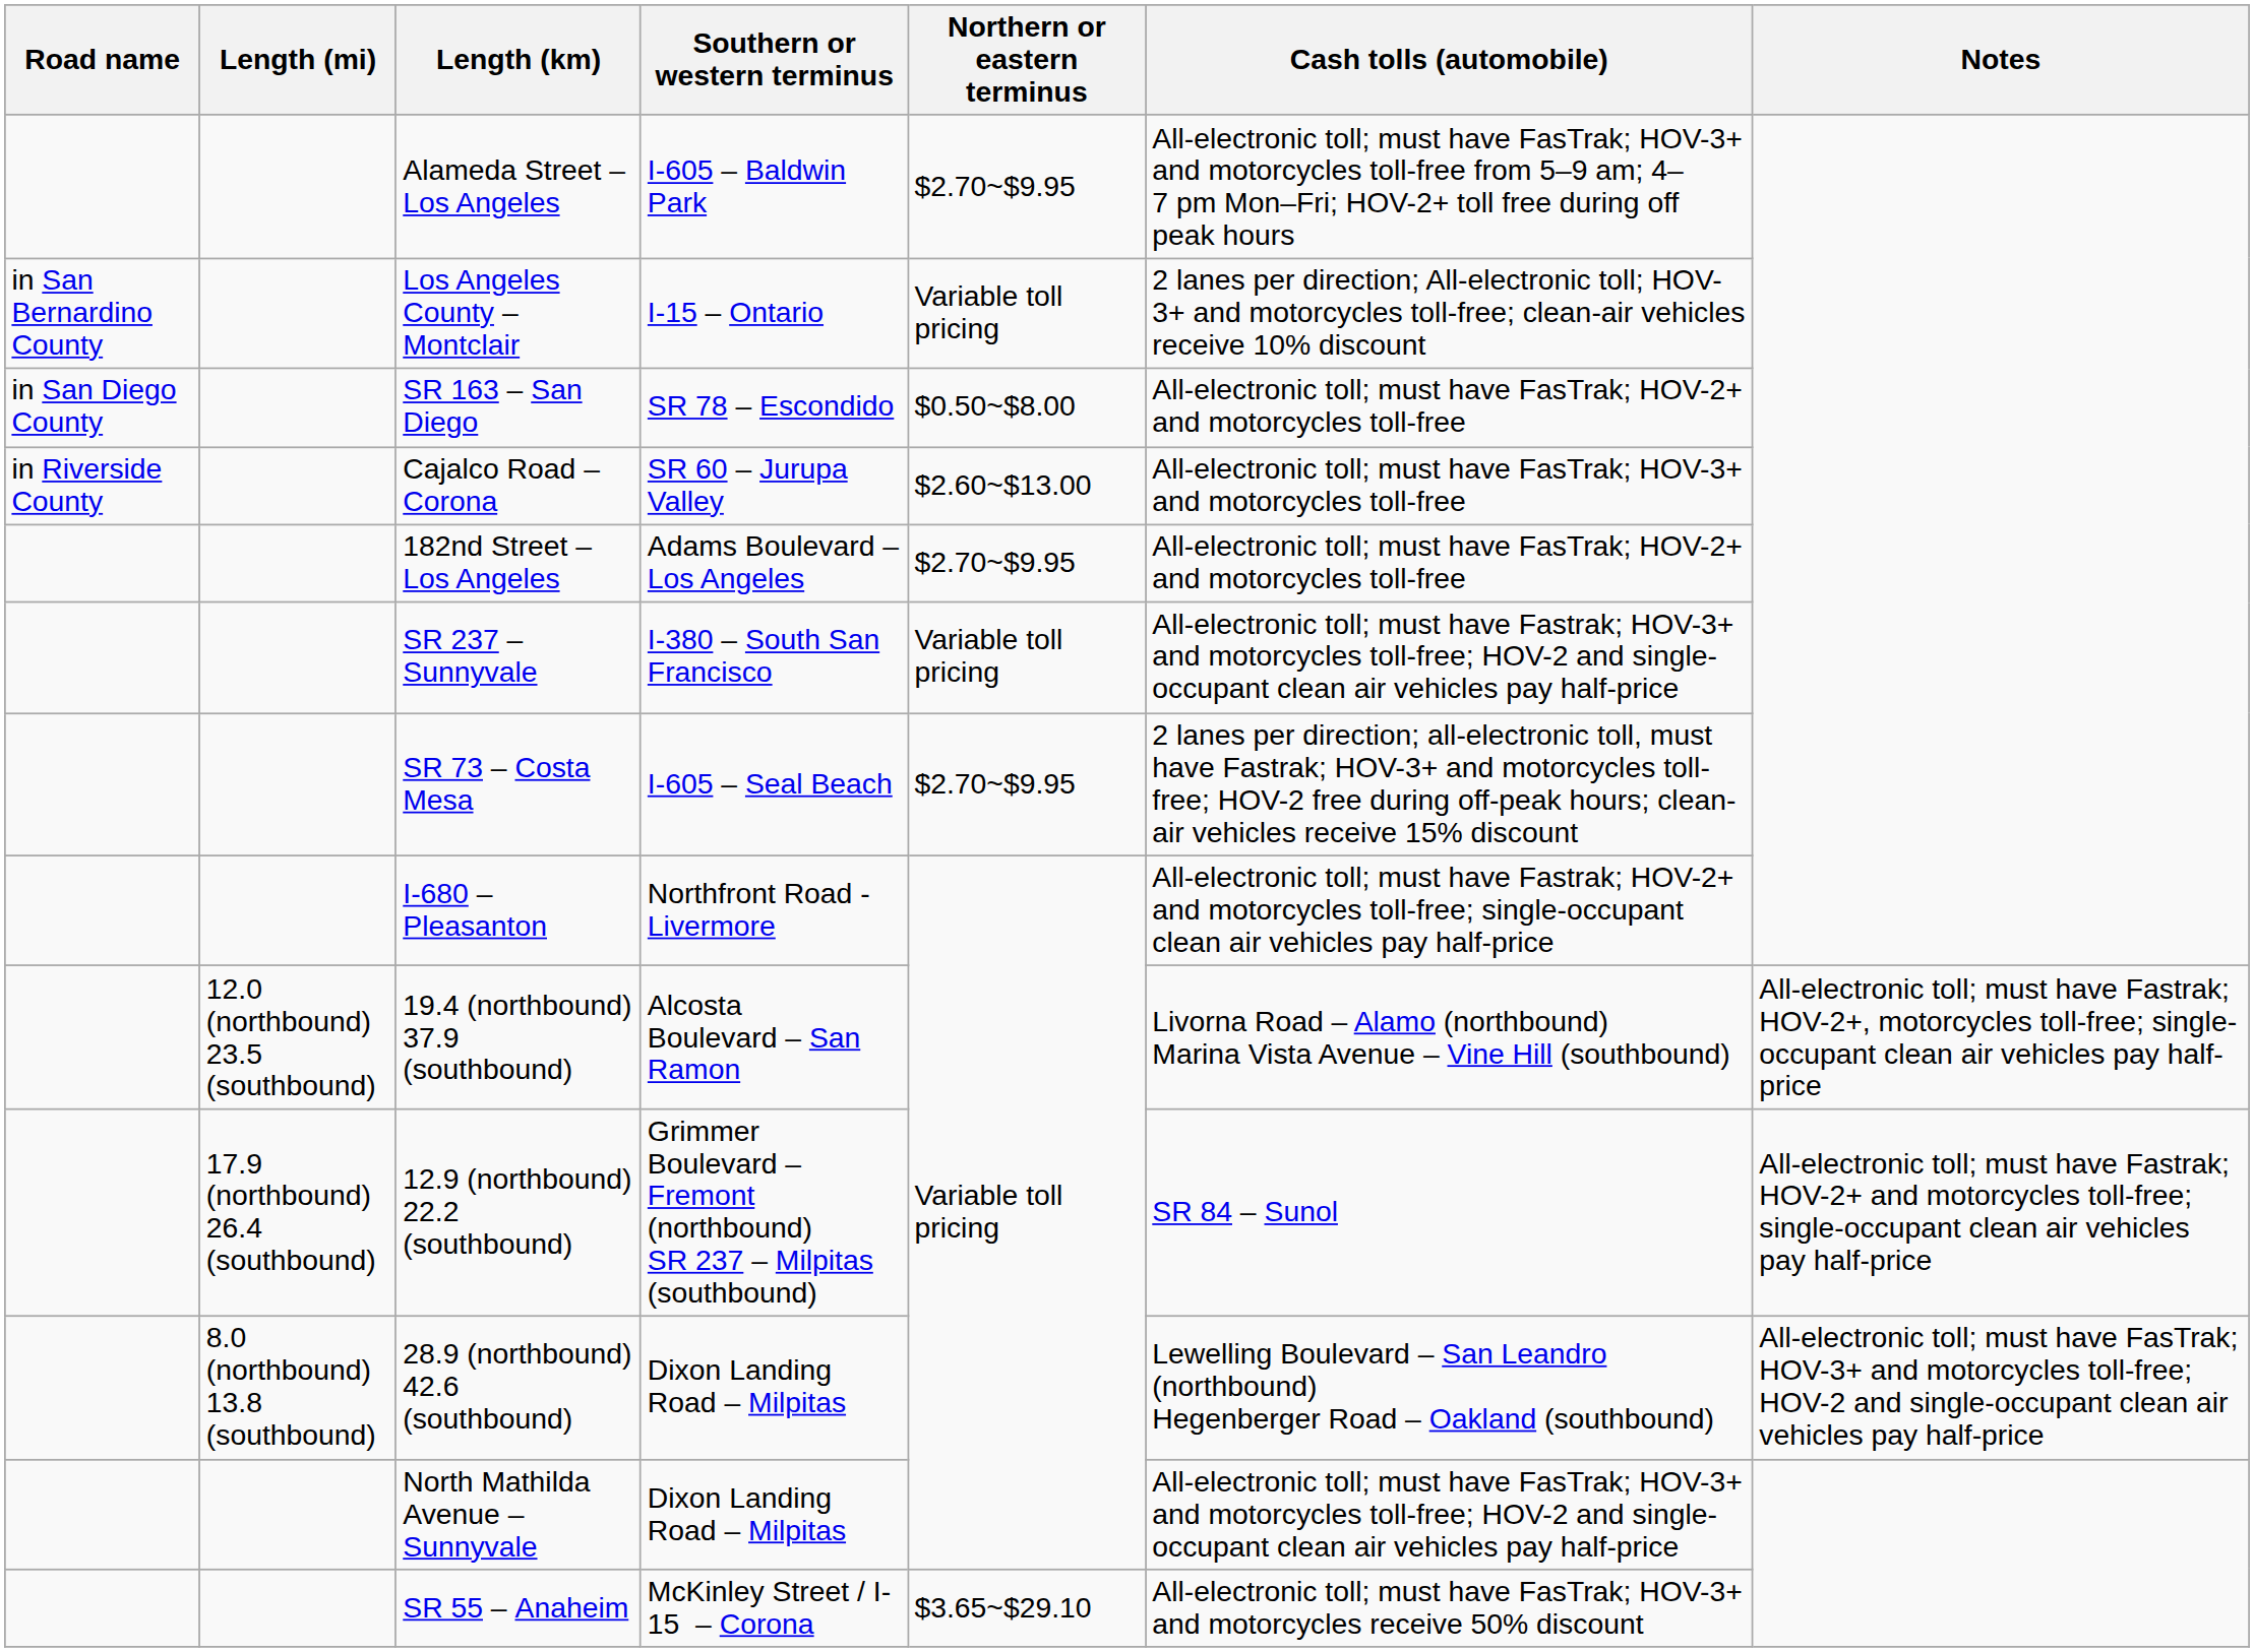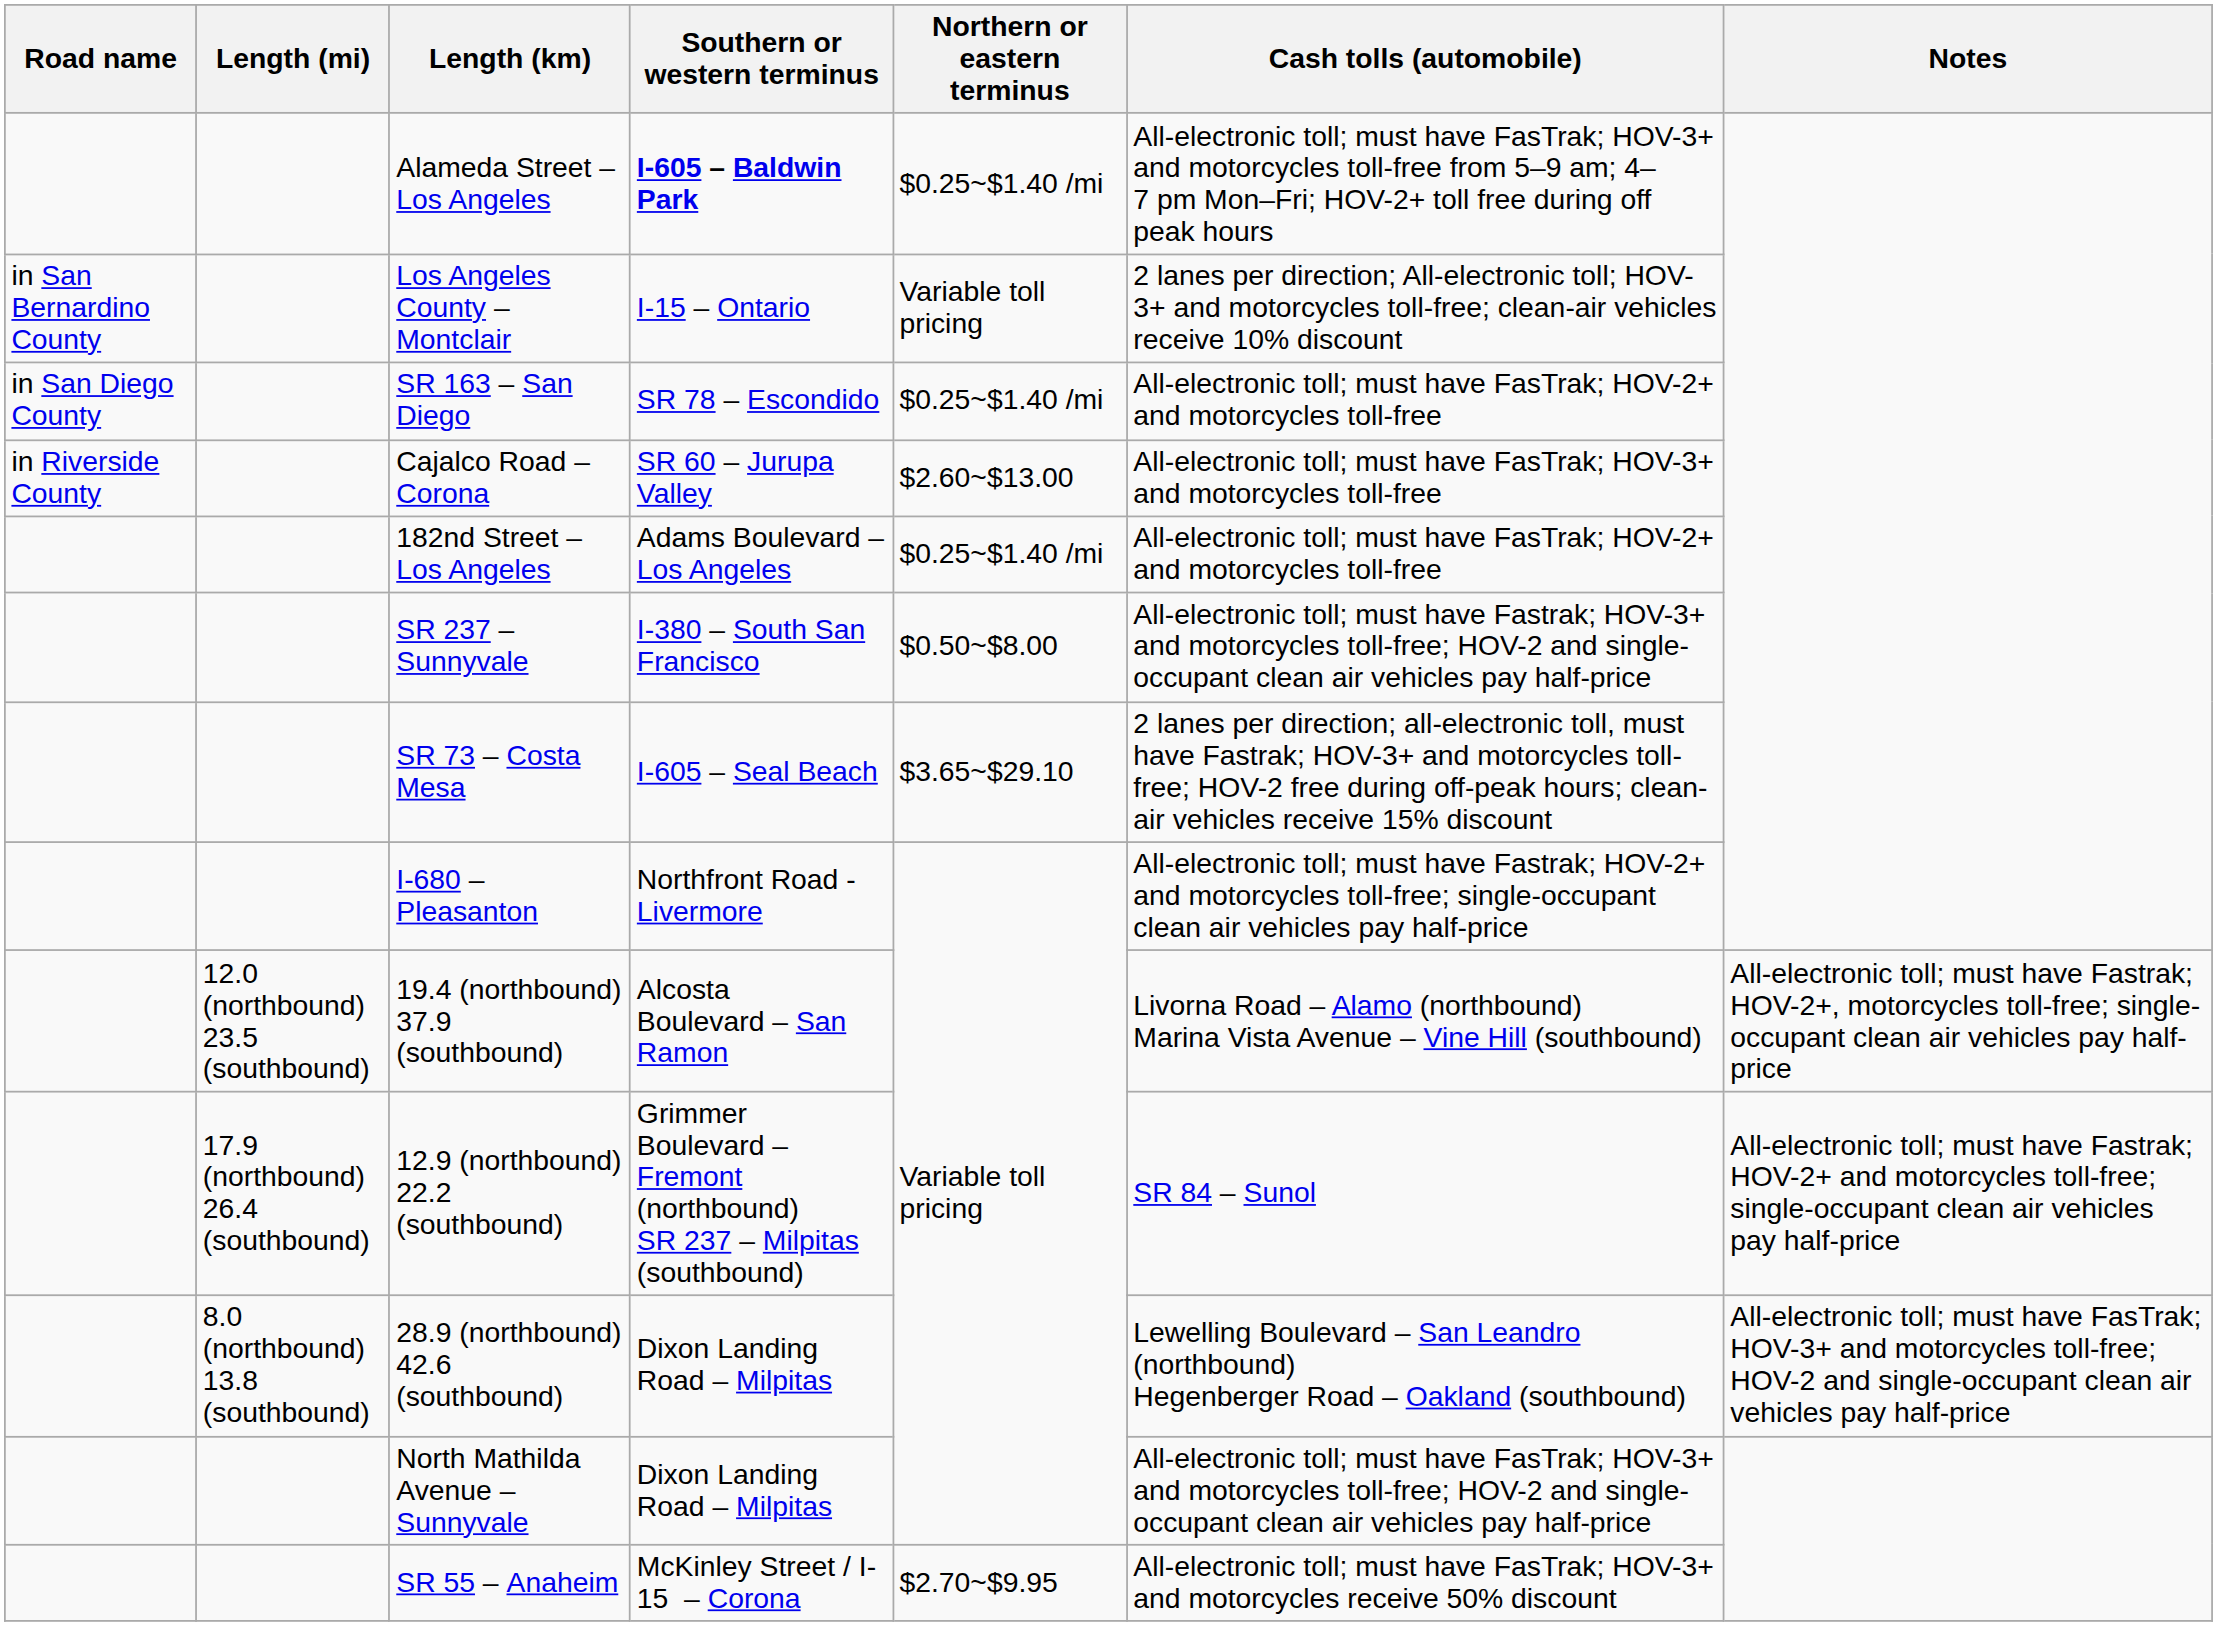 <table class=wikitable>
 <tr>
 <th scope=col>Road name</th>
 <th scope=col>Length (mi)</th>
 <th scope=col>Length (km)</th>
 <th scope=col>Southern or western terminus</th>
 <th scope=col>Northern or eastern terminus</th>
 <th scope=col>Cash tolls (automobile)</th>
 <th scope=col>Notes</th>
 </tr>
 <tr>
 <td></td>
 <td></td>
 <td>Alameda Street – <a href='#'>Los Angeles</a></td>
-<td><a href='#'>I-605</a> – <a href='#'>Baldwin Park</a></td>
-<td>$2.70~$9.95</td>
+<td><strong><a href='#'>I-605</a> – <a href='#'>Baldwin Park</a></strong></td>
+<td>$0.25~$1.40 /mi</td>
 <td>All-electronic toll; must have FasTrak; HOV-3+ and motorcycles toll-free from 5–9 am; 4–7 pm Mon–Fri; HOV-2+ toll free during off peak hours</td>
 </tr>
 <tr>
 <td> in <a href='#'>San Bernardino County</a></td>
 <td></td>
 <td><a href='#'>Los Angeles County</a> – <a href='#'>Montclair</a></td>
 <td><a href='#'>I-15</a> – <a href='#'>Ontario</a></td>
 <td>Variable toll pricing</td>
 <td>2 lanes per direction; All-electronic toll; HOV-3+ and motorcycles toll-free; clean-air vehicles receive 10% discount</td>
 </tr>
 <tr>
 <td> in <a href='#'>San Diego County</a></td>
 <td></td>
 <td><a href='#'>SR 163</a> – <a href='#'>San Diego</a></td>
 <td><a href='#'>SR 78</a> – <a href='#'>Escondido</a></td>
-<td>$0.50~$8.00</td>
+<td>$0.25~$1.40 /mi</td>
 <td>All-electronic toll; must have FasTrak; HOV-2+ and motorcycles toll-free</td>
 </tr>
 <tr>
 <td> in <a href='#'>Riverside County</a></td>
 <td></td>
 <td>Cajalco Road – <a href='#'>Corona</a></td>
 <td><a href='#'>SR 60</a> – <a href='#'>Jurupa Valley</a></td>
 <td>$2.60~$13.00</td>
 <td>All-electronic toll; must have FasTrak; HOV-3+ and motorcycles toll-free</td>
 </tr>
 <tr>
 <td></td>
 <td></td>
 <td>182nd Street – <a href='#'>Los Angeles</a></td>
 <td>Adams Boulevard – <a href='#'>Los Angeles</a></td>
-<td>$2.70~$9.95</td>
+<td>$0.25~$1.40 /mi</td>
 <td>All-electronic toll; must have FasTrak; HOV-2+ and motorcycles toll-free</td>
 </tr>
 <tr>
 <td></td>
 <td></td>
 <td><a href='#'>SR 237</a> – <a href='#'>Sunnyvale</a></td>
 <td><a href='#'>I-380</a> – <a href='#'>South San Francisco</a></td>
-<td>Variable toll pricing</td>
+<td>$0.50~$8.00</td>
 <td>All-electronic toll; must have Fastrak; HOV-3+ and motorcycles toll-free; HOV-2 and single-occupant clean air vehicles pay half-price</td>
 </tr>
 <tr>
 <td></td>
 <td></td>
 <td><a href='#'>SR 73</a> – <a href='#'>Costa Mesa</a></td>
 <td><a href='#'>I-605</a> – <a href='#'>Seal Beach</a></td>
-<td>$2.70~$9.95</td>
+<td>$3.65~$29.10</td>
 <td>2 lanes per direction; all-electronic toll, must have Fastrak; HOV-3+ and motorcycles toll-free; HOV-2 free during off-peak hours; clean-air vehicles receive 15% discount</td>
 </tr>
 <tr>
 <td></td>
 <td></td>
 <td><a href='#'>I-680</a> – <a href='#'>Pleasanton</a></td>
 <td>Northfront Road - <a href='#'>Livermore</a></td>
 <td rowspan="5">Variable toll pricing</td>
 <td>All-electronic toll; must have Fastrak; HOV-2+ and motorcycles toll-free; single-occupant clean air vehicles pay half-price</td>
 </tr>
 <tr>
 <td></td>
 <td>12.0 (northbound) <br> 23.5 (southbound)</td>
 <td>19.4 (northbound) <br> 37.9 (southbound)</td>
 <td>Alcosta Boulevard – <a href='#'>San Ramon</a></td>
 <td>Livorna Road – <a href='#'>Alamo</a> (northbound) <br> Marina Vista Avenue – <a href='#'>Vine Hill</a> (southbound)</td>
 <td>All-electronic toll; must have Fastrak; HOV-2+, motorcycles toll-free; single-occupant clean air vehicles pay half-price</td>
 </tr>
 <tr>
 <td></td>
 <td>17.9 (northbound) <br> 26.4 (southbound)</td>
 <td>12.9 (northbound) <br> 22.2 (southbound)</td>
 <td>Grimmer Boulevard – <a href='#'>Fremont</a> (northbound) <br> <a href='#'>SR 237</a> – <a href='#'>Milpitas</a> (southbound)</td>
 <td><a href='#'>SR 84</a> – <a href='#'>Sunol</a></td>
 <td>All-electronic toll; must have Fastrak; HOV-2+ and motorcycles toll-free; single-occupant clean air vehicles pay half-price</td>
 </tr>
 <tr>
 <td></td>
 <td>8.0 (northbound) <br> 13.8 (southbound)</td>
 <td>28.9 (northbound) <br> 42.6 (southbound)</td>
 <td>Dixon Landing Road – <a href='#'>Milpitas</a></td>
 <td>Lewelling Boulevard – <a href='#'>San Leandro</a> (northbound) <br> Hegenberger Road – <a href='#'>Oakland</a> (southbound)</td>
 <td>All-electronic toll; must have FasTrak; HOV-3+ and motorcycles toll-free; HOV-2 and single-occupant clean air vehicles pay half-price</td>
 </tr>
 <tr>
 <td></td>
 <td></td>
 <td>North Mathilda Avenue – <a href='#'>Sunnyvale</a></td>
 <td>Dixon Landing Road – <a href='#'>Milpitas</a></td>
 <td>All-electronic toll; must have FasTrak; HOV-3+ and motorcycles toll-free; HOV-2 and single-occupant clean air vehicles pay half-price</td>
 </tr>
 <tr>
 <td></td>
 <td></td>
 <td><a href='#'>SR 55</a> – <a href='#'>Anaheim</a></td>
 <td>McKinley Street / I-15  – <a href='#'>Corona</a></td>
-<td>$3.65~$29.10</td>
+<td>$2.70~$9.95</td>
 <td>All-electronic toll; must have FasTrak; HOV-3+ and motorcycles receive 50% discount</td>
 </tr>
 </table>
